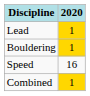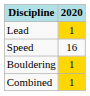 <table class="wikitable" style="text-align: center;">
 <tr>
 <th style="background: #b0e0e6;">Discipline</th>
 <th style="background: #b0e0e6;">2020</th>
 </tr>
 <tr>
 <td align="left">Lead</td>
 <td style="background: Gold;">1</td>
 </tr>
 <tr>
+<td align="left">Speed</td>
+<td>16</td>
+</tr>
+<tr>
 <td align="left">Bouldering</td>
 <td style="background: Gold;">1</td>
-</tr>
-<tr>
-<td align="left">Speed</td>
-<td>16</td>
 </tr>
 <tr>
 <td align="left">Combined</td>
 <td style="background: Gold;">1</td>
 </tr>
 </table>
